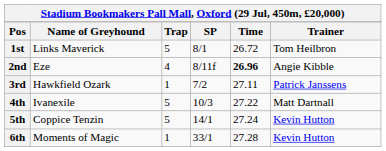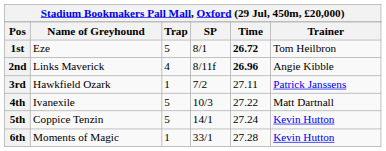 <table class="wikitable">
 <tr>
 <th colspan="6"><a href='#'>Stadium Bookmakers Pall Mall</a>, <a href='#'>Oxford</a> (29 Jul, 450m, £20,000)</th>
 </tr>
 <tr>
 </tr>
 <tr>
 <th width=30>Pos</th>
 <th width=180>Name of Greyhound</th>
 <th width=30>Trap</th>
 <th width=50>SP</th>
 <th width=50>Time</th>
 <th width=150>Trainer</th>
 </tr>
 <tr>
 <th>1st</th>
-<td>Links Maverick</td>
+<td>Eze</td>
 <td>5</td>
 <td>8/1</td>
-<td>26.72</td>
+<td><strong>26.72</strong></td>
 <td>Tom Heilbron</td>
 </tr>
 <tr>
 <th>2nd</th>
-<td>Eze</td>
+<td>Links Maverick</td>
 <td>4</td>
 <td>8/11f</td>
 <td><strong>26.96</strong></td>
 <td>Angie Kibble</td>
 </tr>
 <tr>
 <th>3rd</th>
 <td>Hawkfield Ozark</td>
 <td>1</td>
 <td>7/2</td>
 <td>27.11</td>
 <td><a href='#'>Patrick Janssens</a></td>
 </tr>
 <tr>
 <th>4th</th>
 <td>Ivanexile</td>
 <td>5</td>
 <td>10/3</td>
 <td>27.22</td>
 <td>Matt Dartnall</td>
 </tr>
 <tr>
 <th>5th</th>
 <td>Coppice Tenzin</td>
 <td>5</td>
 <td>14/1</td>
 <td>27.24</td>
 <td><a href='#'>Kevin Hutton</a></td>
 </tr>
 <tr>
 <th>6th</th>
 <td>Moments of Magic</td>
 <td>1</td>
 <td>33/1</td>
 <td>27.28</td>
 <td><a href='#'>Kevin Hutton</a></td>
 </tr>
 </table>
